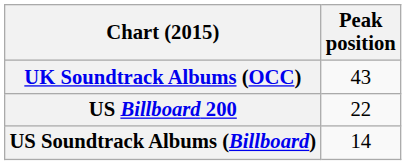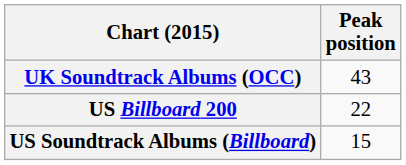 <table class="wikitable plainrowheaders" style="text-align:center">
 <tr>
 <th scope="col">Chart (2015)</th>
 <th scope="col">Peak<br>position</th>
 </tr>
 <tr>
 <th scope="row"><a href='#'>UK Soundtrack Albums</a> (<a href='#'>OCC</a>)</th>
 <td>43</td>
 </tr>
 <tr>
 <th scope="row">US <a href='#'><em>Billboard</em> 200</a></th>
 <td>22</td>
 </tr>
 <tr>
 <th scope="row">US Soundtrack Albums (<a href='#'><em>Billboard</em></a>)</th>
-<td>14</td>
+<td>15</td>
 </tr>
 </table>
